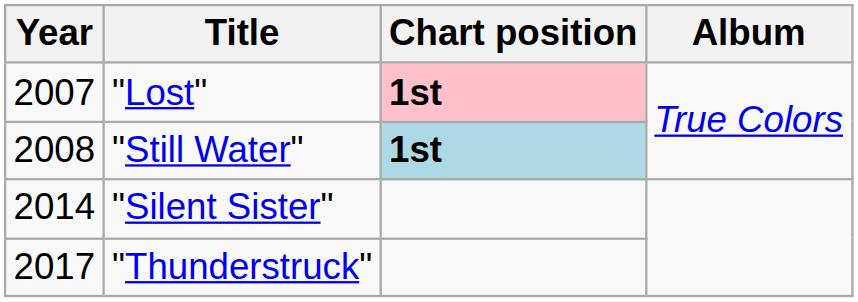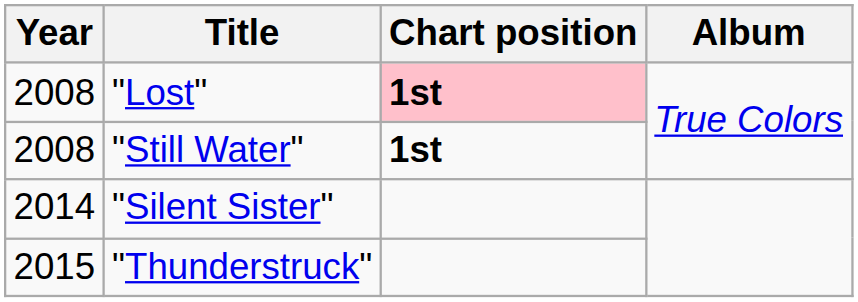 <table class="wikitable">
 <tr>
 <th>Year</th>
 <th>Title</th>
 <th>Chart position </th>
 <th>Album</th>
 </tr>
 <tr>
-<td>2007</td>
+<td>2008</td>
 <td>"<a href='#'>Lost</a>"</td>
 <td style="background: pink;"><strong>1st</strong></td>
 <td rowspan="2"><em><a href='#'>True Colors</a></em></td>
 </tr>
 <tr>
 <td>2008</td>
 <td>"<a href='#'>Still Water</a>"</td>
-<td style="background: lightblue;"><strong>1st</strong></td>
+<td><strong>1st</strong></td>
 </tr>
 <tr>
 <td>2014</td>
 <td>"<a href='#'>Silent Sister</a>"</td>
 <td></td>
 </tr>
 <tr>
-<td>2017</td>
+<td>2015</td>
 <td>"<a href='#'>Thunderstruck</a>"</td>
 <td></td>
 </tr>
 </table>
